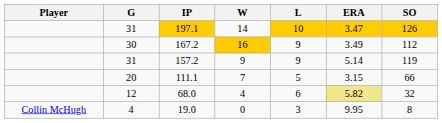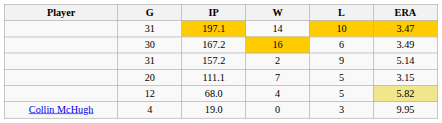 <table class="wikitable sortable">
 <tr>
 <th bgcolor="#DDDDFF" width="16%">Player</th>
 <th bgcolor="#DDDDFF" width="9%">G</th>
 <th bgcolor="#DDDDFF" width="9%">IP</th>
 <th bgcolor="#DDDDFF" width="9%">W</th>
 <th bgcolor="#DDDDFF" width="9%">L</th>
 <th bgcolor="#DDDDFF" width="9%">ERA</th>
-<th bgcolor="#DDDDFF" width="9%">SO</th>
 </tr>
 <tr align="center">
 <td></td>
 <td>31</td>
 <td bgcolor="#FFCC00">197.1</td>
 <td>14</td>
 <td bgcolor="#FFCC00">10</td>
 <td bgcolor="#FFCC00">3.47</td>
-<td bgcolor="#FFCC00">126</td>
 </tr>
 <tr align="center">
 <td></td>
 <td>30</td>
 <td>167.2</td>
 <td bgcolor="#FFCC00">16</td>
-<td>9</td>
+<td>6</td>
 <td>3.49</td>
-<td>112</td>
 </tr>
 <tr align="center">
 <td></td>
 <td>31</td>
 <td>157.2</td>
-<td>9</td>
+<td>2</td>
 <td>9</td>
 <td>5.14</td>
-<td>119</td>
 </tr>
 <tr align="center">
 <td></td>
 <td>20</td>
 <td>111.1</td>
 <td>7</td>
 <td>5</td>
 <td>3.15</td>
-<td>66</td>
 </tr>
 <tr align="center">
 <td></td>
 <td>12</td>
 <td>68.0</td>
 <td>4</td>
-<td>6</td>
+<td>5</td>
 <td style="background: khaki;">5.82</td>
-<td>32</td>
 </tr>
 <tr align="center">
 <td><a href='#'>Collin McHugh</a></td>
 <td>4</td>
 <td>19.0</td>
 <td>0</td>
 <td>3</td>
 <td>9.95</td>
-<td>8</td>
 </tr>
 </table>
